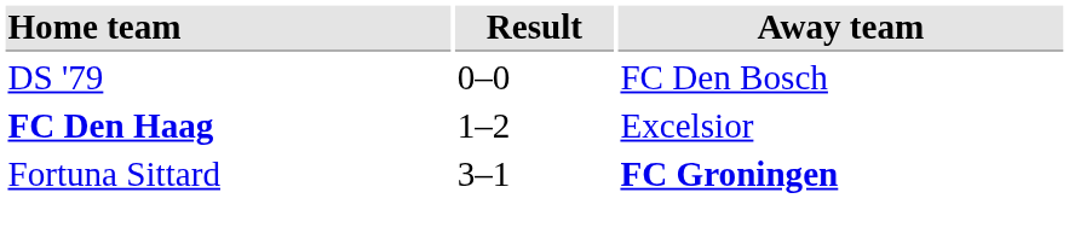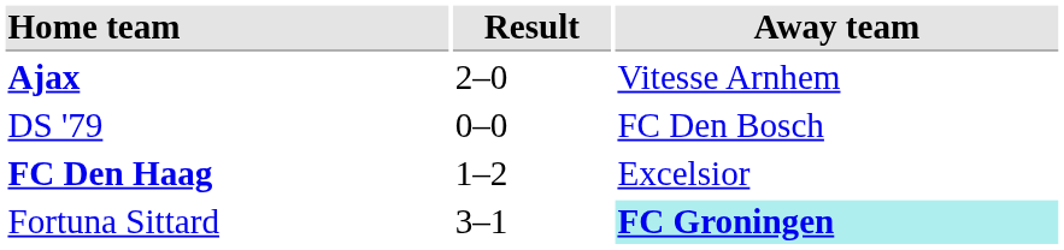 <table>
 <tr bgcolor="#E4E4E4">
 <th style="border-bottom:1px solid #AAAAAA" width="200" align="left">Home team</th>
 <th style="border-bottom:1px solid #AAAAAA" width="70" align="center">Result</th>
 <th style="border-bottom:1px solid #AAAAAA" width="200">Away team</th>
+</tr>
+<tr>
+<td><strong><a href='#'>Ajax</a></strong></td>
+<td>2–0</td>
+<td><a href='#'>Vitesse Arnhem</a></td>
 </tr>
 <tr>
 <td><a href='#'>DS '79</a></td>
 <td>0–0</td>
 <td><a href='#'>FC Den Bosch</a></td>
 </tr>
 <tr>
 <td><strong><a href='#'>FC Den Haag</a></strong></td>
 <td>1–2</td>
 <td><a href='#'>Excelsior</a></td>
 </tr>
 <tr>
 <td><a href='#'>Fortuna Sittard</a></td>
 <td>3–1</td>
-<td><strong><a href='#'>FC Groningen</a></strong></td>
+<td style="background: paleturquoise;"><strong><a href='#'>FC Groningen</a></strong></td>
 </tr>
 </table>
